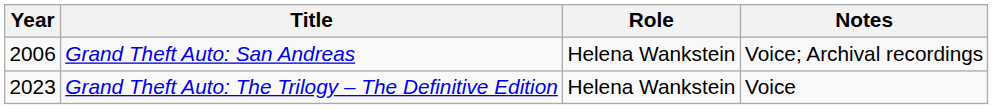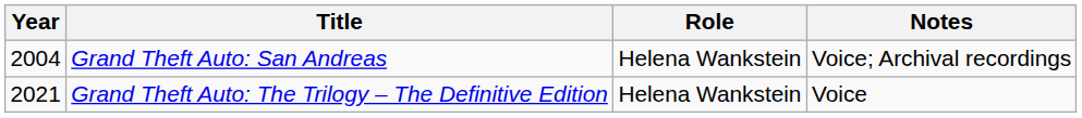 <table class="wikitable sortable">
 <tr>
 <th>Year</th>
 <th>Title</th>
 <th>Role</th>
 <th class="unsortable">Notes</th>
 </tr>
 <tr rowspan>
-<td>2006</td>
+<td>2004</td>
 <td><em><a href='#'>Grand Theft Auto: San Andreas</a></em></td>
 <td>Helena Wankstein</td>
 <td>Voice; Archival recordings</td>
 </tr>
 <tr>
-<td>2023</td>
+<td>2021</td>
 <td><em><a href='#'>Grand Theft Auto: The Trilogy – The Definitive Edition</a></em></td>
 <td>Helena Wankstein</td>
 <td>Voice</td>
 </tr>
 </table>
